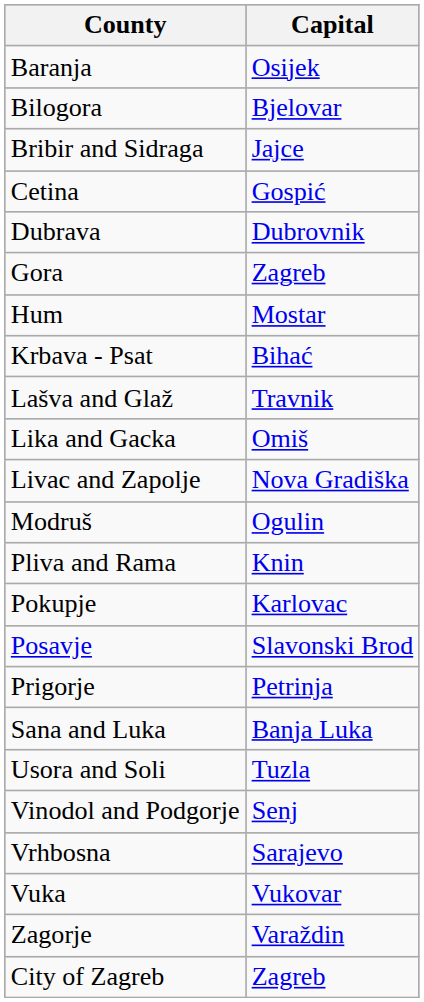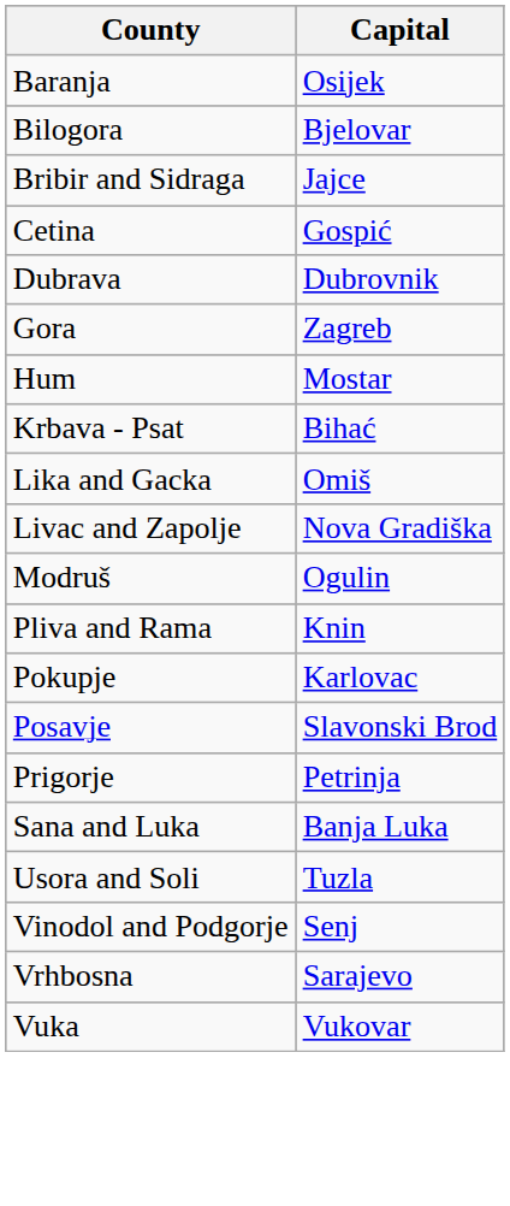 <table class="wikitable">
 <tr>
 <th>County</th>
 <th>Capital</th>
 </tr>
 <tr>
 <td>Baranja</td>
 <td><a href='#'>Osijek</a></td>
 </tr>
 <tr>
 <td>Bilogora</td>
 <td><a href='#'>Bjelovar</a></td>
 </tr>
 <tr>
 <td>Bribir and Sidraga</td>
 <td><a href='#'>Jajce</a></td>
 </tr>
 <tr>
 <td>Cetina</td>
 <td><a href='#'>Gospić</a></td>
 </tr>
 <tr>
 <td>Dubrava</td>
 <td><a href='#'>Dubrovnik</a></td>
 </tr>
 <tr>
 <td>Gora</td>
 <td><a href='#'>Zagreb</a></td>
 </tr>
 <tr>
 <td>Hum</td>
 <td><a href='#'>Mostar</a></td>
 </tr>
 <tr>
 <td>Krbava - Psat</td>
 <td><a href='#'>Bihać</a></td>
-</tr>
-<tr>
-<td>Lašva and Glaž</td>
-<td><a href='#'>Travnik</a></td>
 </tr>
 <tr>
 <td>Lika and Gacka</td>
 <td><a href='#'>Omiš</a></td>
 </tr>
 <tr>
 <td>Livac and Zapolje</td>
 <td><a href='#'>Nova Gradiška</a></td>
 </tr>
 <tr>
 <td>Modruš</td>
 <td><a href='#'>Ogulin</a></td>
 </tr>
 <tr>
 <td>Pliva and Rama</td>
 <td><a href='#'>Knin</a></td>
 </tr>
 <tr>
 <td>Pokupje</td>
 <td><a href='#'>Karlovac</a></td>
 </tr>
 <tr>
 <td><a href='#'>Posavje</a></td>
 <td><a href='#'>Slavonski Brod</a></td>
 </tr>
 <tr>
 <td>Prigorje</td>
 <td><a href='#'>Petrinja</a></td>
 </tr>
 <tr>
 <td>Sana and Luka</td>
 <td><a href='#'>Banja Luka</a></td>
 </tr>
 <tr>
 <td>Usora and Soli</td>
 <td><a href='#'>Tuzla</a></td>
 </tr>
 <tr>
 <td>Vinodol and Podgorje</td>
 <td><a href='#'>Senj</a></td>
 </tr>
 <tr>
 <td>Vrhbosna</td>
 <td><a href='#'>Sarajevo</a></td>
 </tr>
 <tr>
 <td>Vuka</td>
 <td><a href='#'>Vukovar</a></td>
 </tr>
-<tr>
-<td>Zagorje</td>
-<td><a href='#'>Varaždin</a></td>
-</tr>
-<tr>
-<td>City of Zagreb</td>
-<td><a href='#'>Zagreb</a></td>
-</tr>
 </table>
